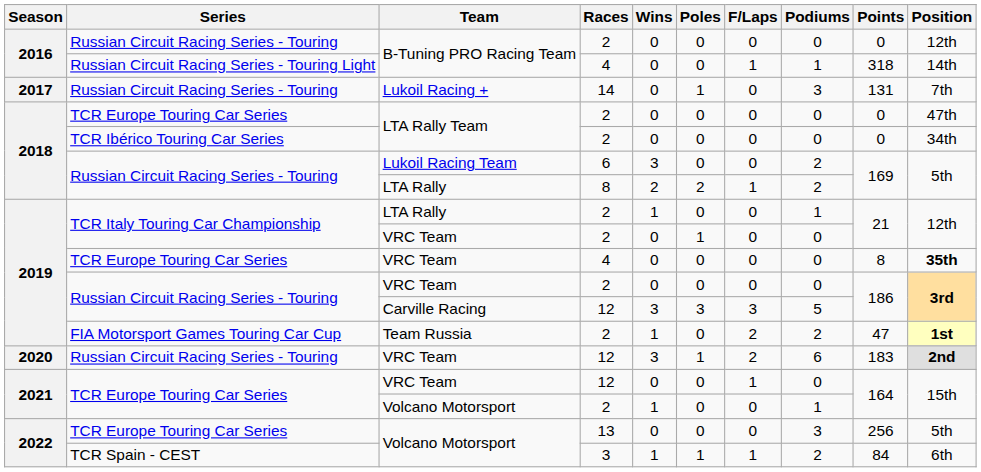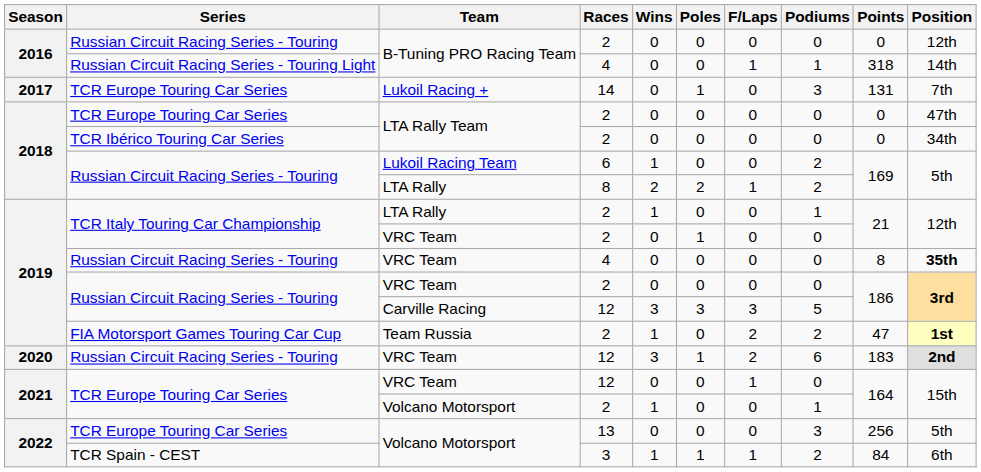 <table class="wikitable" style="font-size: 90%; text-align:center">
 <tr>
 <th>Season</th>
 <th>Series</th>
 <th>Team</th>
 <th>Races</th>
 <th>Wins</th>
 <th>Poles</th>
 <th>F/Laps</th>
 <th>Podiums</th>
 <th>Points</th>
 <th>Position</th>
 </tr>
 <tr>
 <th rowspan="2">2016</th>
 <td align=left><a href='#'>Russian Circuit Racing Series - Touring</a></td>
 <td rowspan="2" align=left>B-Tuning PRO Racing Team</td>
 <td>2</td>
 <td>0</td>
 <td>0</td>
 <td>0</td>
 <td>0</td>
 <td>0</td>
 <td>12th</td>
 </tr>
 <tr>
 <td align=left><a href='#'>Russian Circuit Racing Series - Touring Light</a></td>
 <td>4</td>
 <td>0</td>
 <td>0</td>
 <td>1</td>
 <td>1</td>
 <td>318</td>
 <td>14th</td>
 </tr>
 <tr>
 <th>2017</th>
-<td align=left><a href='#'>Russian Circuit Racing Series - Touring</a></td>
+<td align=left><a href='#'>TCR Europe Touring Car Series</a></td>
 <td align=left><a href='#'>Lukoil Racing +</a></td>
 <td>14</td>
 <td>0</td>
 <td>1</td>
 <td>0</td>
 <td>3</td>
 <td>131</td>
 <td>7th</td>
 </tr>
 <tr>
 <th rowspan="4">2018</th>
 <td align=left><a href='#'>TCR Europe Touring Car Series</a></td>
 <td rowspan="2" align=left>LTA Rally Team</td>
 <td>2</td>
 <td>0</td>
 <td>0</td>
 <td>0</td>
 <td>0</td>
 <td>0</td>
 <td>47th</td>
 </tr>
 <tr>
 <td align=left><a href='#'>TCR Ibérico Touring Car Series</a></td>
 <td>2</td>
 <td>0</td>
 <td>0</td>
 <td>0</td>
 <td>0</td>
 <td>0</td>
 <td>34th</td>
 </tr>
 <tr>
 <td rowspan="2" align=left><a href='#'>Russian Circuit Racing Series - Touring</a></td>
 <td align=left><a href='#'>Lukoil Racing Team</a></td>
 <td>6</td>
-<td>3</td>
+<td>1</td>
 <td>0</td>
 <td>0</td>
 <td>2</td>
 <td rowspan="2">169</td>
 <td rowspan="2">5th</td>
 </tr>
 <tr>
 <td align=left>LTA Rally</td>
 <td>8</td>
 <td>2</td>
 <td>2</td>
 <td>1</td>
 <td>2</td>
 </tr>
 <tr>
 <th rowspan="6">2019</th>
 <td rowspan="2" align=left><a href='#'>TCR Italy Touring Car Championship</a></td>
 <td align=left>LTA Rally</td>
 <td>2</td>
 <td>1</td>
 <td>0</td>
 <td>0</td>
 <td>1</td>
 <td rowspan="2">21</td>
 <td rowspan="2">12th</td>
 </tr>
 <tr>
 <td align=left>VRC Team</td>
 <td>2</td>
 <td>0</td>
 <td>1</td>
 <td>0</td>
 <td>0</td>
 </tr>
 <tr>
-<td align=left><a href='#'>TCR Europe Touring Car Series</a></td>
+<td align=left><a href='#'>Russian Circuit Racing Series - Touring</a></td>
 <td align=left>VRC Team</td>
 <td>4</td>
 <td>0</td>
 <td>0</td>
 <td>0</td>
 <td>0</td>
 <td>8</td>
 <td><strong>35th</strong></td>
 </tr>
 <tr>
 <td rowspan="2" align=left><a href='#'>Russian Circuit Racing Series - Touring</a></td>
 <td align=left>VRC Team</td>
 <td>2</td>
 <td>0</td>
 <td>0</td>
 <td>0</td>
 <td>0</td>
 <td rowspan="2">186</td>
 <td rowspan="2" style="background:#ffdf9f;"><strong>3rd</strong></td>
 </tr>
 <tr>
 <td align=left>Carville Racing</td>
 <td>12</td>
 <td>3</td>
 <td>3</td>
 <td>3</td>
 <td>5</td>
 </tr>
 <tr>
 <td align=left><a href='#'>FIA Motorsport Games Touring Car Cup</a></td>
 <td align=left>Team Russia</td>
 <td>2</td>
 <td>1</td>
 <td>0</td>
 <td>2</td>
 <td>2</td>
 <td>47</td>
 <td style="background:#ffffbf;"><strong>1st</strong></td>
 </tr>
 <tr>
 <th>2020</th>
 <td align=left><a href='#'>Russian Circuit Racing Series - Touring</a></td>
 <td align=left>VRC Team</td>
 <td>12</td>
 <td>3</td>
 <td>1</td>
 <td>2</td>
 <td>6</td>
 <td>183</td>
 <td style="background:#dfdfdf;"><strong>2nd</strong></td>
 </tr>
 <tr>
 <th rowspan="2">2021</th>
 <td rowspan="2" align=left><a href='#'>TCR Europe Touring Car Series</a></td>
 <td align=left>VRC Team</td>
 <td>12</td>
 <td>0</td>
 <td>0</td>
 <td>1</td>
 <td>0</td>
 <td rowspan="2">164</td>
 <td rowspan="2">15th</td>
 </tr>
 <tr>
 <td align=left>Volcano Motorsport</td>
 <td>2</td>
 <td>1</td>
 <td>0</td>
 <td>0</td>
 <td>1</td>
 </tr>
 <tr>
 <th rowspan="2">2022</th>
 <td align=left><a href='#'>TCR Europe Touring Car Series</a></td>
 <td rowspan="2" align=left>Volcano Motorsport</td>
 <td>13</td>
 <td>0</td>
 <td>0</td>
 <td>0</td>
 <td>3</td>
 <td>256</td>
 <td>5th</td>
 </tr>
 <tr>
 <td align=left>TCR Spain - CEST</td>
 <td>3</td>
 <td>1</td>
 <td>1</td>
 <td>1</td>
 <td>2</td>
 <td>84</td>
 <td>6th</td>
 </tr>
 </table>
